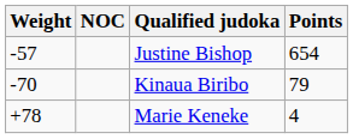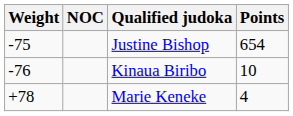 <table class="wikitable">
 <tr>
 <th>Weight</th>
 <th>NOC</th>
 <th>Qualified judoka</th>
 <th>Points</th>
 </tr>
 <tr>
-<td>-57</td>
+<td>-75</td>
 <td></td>
 <td><a href='#'>Justine Bishop</a></td>
 <td>654</td>
 </tr>
 <tr>
-<td>-70</td>
+<td>-76</td>
 <td></td>
 <td><a href='#'>Kinaua Biribo</a></td>
-<td>79</td>
+<td>10</td>
 </tr>
 <tr>
 <td>+78</td>
 <td></td>
 <td><a href='#'>Marie Keneke</a></td>
 <td>4</td>
 </tr>
 </table>
